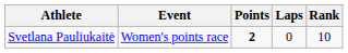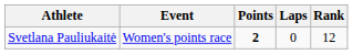 <table class=wikitable style="font-size:90%">
 <tr>
 <th>Athlete</th>
 <th>Event</th>
 <th>Points</th>
 <th>Laps</th>
 <th>Rank</th>
 </tr>
 <tr align=center>
 <td align=left><a href='#'>Svetlana Pauliukaitė</a></td>
 <td align=left><a href='#'>Women's points race</a></td>
 <td><strong>2</strong></td>
 <td>0</td>
-<td>10</td>
+<td>12</td>
 </tr>
 </table>
